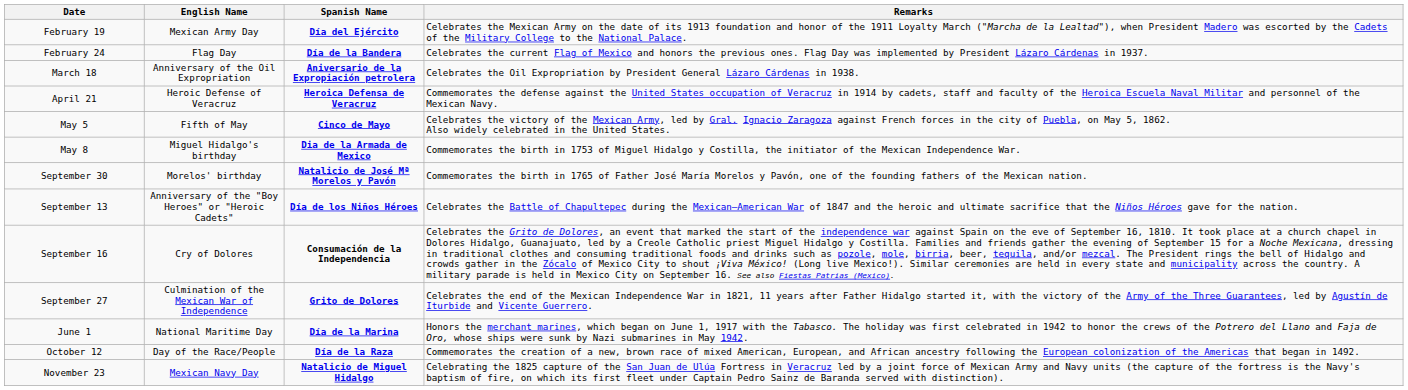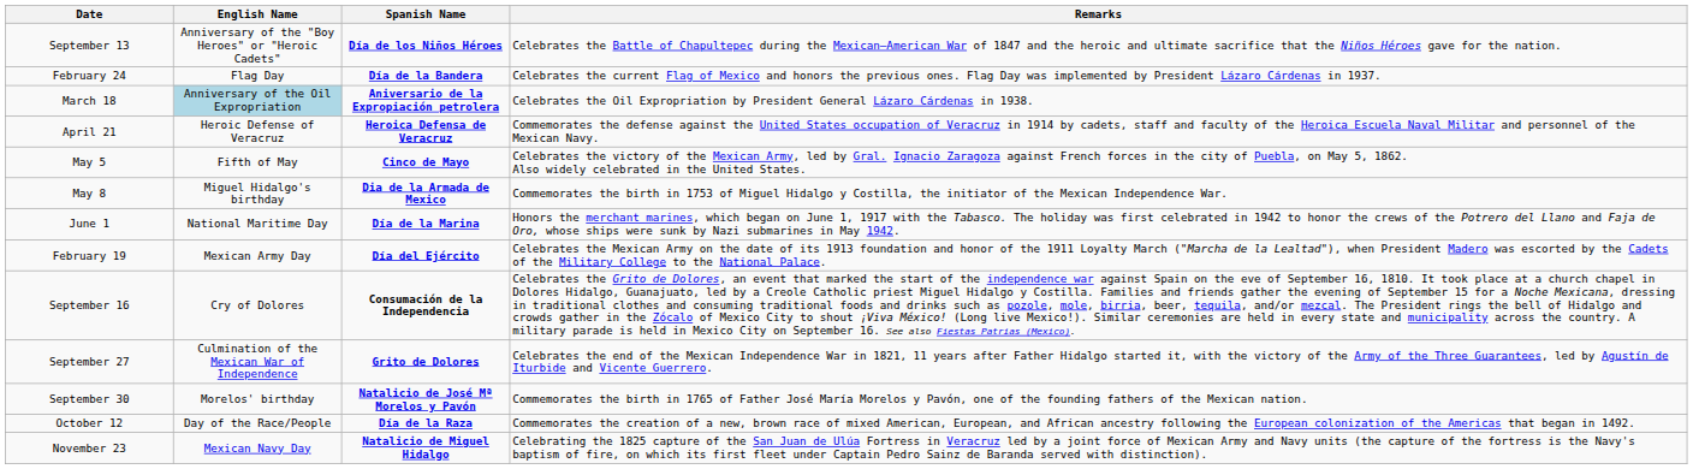 <table Class=wikitable>
 <tr>
 <th>Date</th>
 <th>English Name</th>
 <th>Spanish Name</th>
 <th>Remarks</th>
 </tr>
 <tr>
-<td width="10%" align="center ">February 19</td>
-<td width="10%" align="center">Mexican Army Day</td>
-<td width="10%" align="center"><strong><a href='#'>Día del Ejército</a></strong></td>
-<td>Celebrates the Mexican Army on the date of its 1913 foundation and honor of the 1911 Loyalty March (<em>"Marcha de la Lealtad"</em>), when President <a href='#'>Madero</a> was escorted by the <a href='#'>Cadets</a> of the <a href='#'>Military College</a> to the <a href='#'>National Palace</a>.</td>
+<td width="10%" align="center">September 13</td>
+<td width="10%" align="center">Anniversary of the "Boy Heroes" or "Heroic Cadets"</td>
+<td width="10%" align="center"><strong><a href='#'>Día de los Niños Héroes</a></strong></td>
+<td>Celebrates the <a href='#'>Battle of Chapultepec</a> during the <a href='#'>Mexican–American War</a> of 1847 and the heroic and ultimate sacrifice that the <em><a href='#'>Niños Héroes</a></em> gave for the nation.</td>
 </tr>
 <tr>
 <td width="10%" align="center">February 24</td>
 <td width="10%" align="center">Flag Day</td>
 <td width="10%" align="center"><strong><a href='#'>Día de la Bandera</a></strong></td>
 <td>Celebrates the current <a href='#'>Flag of Mexico</a> and honors the previous ones. Flag Day was implemented by President <a href='#'>Lázaro Cárdenas</a> in 1937.</td>
 </tr>
 <tr>
 <td width="10%" align="center">March 18</td>
-<td width="10%" align="center">Anniversary of the Oil Expropriation</td>
+<td width="10%" align="center" style="background: lightblue;">Anniversary of the Oil Expropriation</td>
 <td width="10%" align="center"><strong><a href='#'>Aniversario de la Expropiación petrolera</a></strong></td>
 <td>Celebrates the Oil Expropriation by President General <a href='#'>Lázaro Cárdenas</a> in 1938.</td>
 </tr>
 <tr>
 <td width="10%" align="center">April 21</td>
 <td width="10%" align="center">Heroic Defense of Veracruz</td>
 <td width="10%" align="center"><strong><a href='#'>Heroica Defensa de Veracruz</a></strong></td>
 <td>Commemorates the defense against the <a href='#'>United States occupation of Veracruz</a> in 1914 by cadets, staff and faculty of the <a href='#'>Heroica Escuela Naval Militar</a> and personnel of the Mexican Navy.</td>
 </tr>
 <tr>
 <td width="10%" align="center">May 5</td>
 <td width="10%" align="center">Fifth of May</td>
 <td width="10%" align="center"><strong><a href='#'>Cinco de Mayo</a></strong></td>
 <td>Celebrates the victory of the <a href='#'>Mexican Army</a>, led by <a href='#'>Gral.</a> <a href='#'>Ignacio Zaragoza</a> against French forces in the city of <a href='#'>Puebla</a>, on May 5, 1862.<br>Also widely celebrated in the United States.</td>
 </tr>
 <tr>
 <td width="10%" align="center">May 8</td>
 <td width="10%" align="center">Miguel Hidalgo's birthday</td>
 <td width="10%" align="center"><strong><a href='#'>Dia de la Armada de Mexico</a></strong></td>
 <td>Commemorates the birth in 1753 of Miguel Hidalgo y Costilla, the initiator of the Mexican Independence War.</td>
 </tr>
 <tr>
-<td width="10%" align="center">September 30</td>
-<td width="10%" align="center">Morelos' birthday</td>
-<td width="10%" align="center"><strong><a href='#'>Natalicio de José Mª Morelos y Pavón</a></strong></td>
-<td>Commemorates the birth in 1765 of Father José María Morelos y Pavón, one of the founding fathers of the Mexican nation.</td>
+<td width="10%" align="center">June 1</td>
+<td width="10%" align="center">National Maritime Day</td>
+<td width="10%" align="center"><strong><a href='#'>Día de la Marina</a></strong></td>
+<td>Honors the <a href='#'>merchant marines</a>, which began on June 1, 1917 with the <em>Tabasco.</em> The holiday was first celebrated in 1942 to honor the crews of the <em>Potrero del Llano</em> and <em>Faja de Oro,</em> whose ships were sunk by Nazi submarines in May <a href='#'>1942</a>.</td>
 </tr>
 <tr>
-<td width="10%" align="center">September 13</td>
-<td width="10%" align="center">Anniversary of the "Boy Heroes" or "Heroic Cadets"</td>
-<td width="10%" align="center"><strong><a href='#'>Día de los Niños Héroes</a></strong></td>
-<td>Celebrates the <a href='#'>Battle of Chapultepec</a> during the <a href='#'>Mexican–American War</a> of 1847 and the heroic and ultimate sacrifice that the <em><a href='#'>Niños Héroes</a></em> gave for the nation.</td>
+<td width="10%" align="center ">February 19</td>
+<td width="10%" align="center">Mexican Army Day</td>
+<td width="10%" align="center"><strong><a href='#'>Día del Ejército</a></strong></td>
+<td>Celebrates the Mexican Army on the date of its 1913 foundation and honor of the 1911 Loyalty March (<em>"Marcha de la Lealtad"</em>), when President <a href='#'>Madero</a> was escorted by the <a href='#'>Cadets</a> of the <a href='#'>Military College</a> to the <a href='#'>National Palace</a>.</td>
 </tr>
 <tr>
 <td width="10%" align="center">September 16</td>
 <td width="10%" align="center">Cry of Dolores</td>
 <td width="10%" align="center"><strong>Consumación de la Independencia</strong></td>
 <td>Celebrates the <em><a href='#'>Grito de Dolores</a></em>, an event that marked the start of the <a href='#'>independence war</a> against Spain on the eve of September 16, 1810. It took place at a church chapel in Dolores Hidalgo, Guanajuato, led by a Creole Catholic priest Miguel Hidalgo y Costilla. Families and friends gather the evening of September 15 for a <em>Noche Mexicana</em>, dressing in traditional clothes and consuming traditional foods and drinks such as <a href='#'>pozole</a>, <a href='#'>mole</a>, <a href='#'>birria</a>, beer, <a href='#'>tequila</a>, and/or <a href='#'>mezcal</a>. The President rings the bell of Hidalgo and crowds gather in the <a href='#'>Zócalo</a> of Mexico City to shout <em>¡Viva México!</em> (Long live Mexico!). Similar ceremonies are held in every state and <a href='#'>municipality</a> across the country. A military parade is held in Mexico City on September 16. <small><em>See also <a href='#'>Fiestas Patrias (Mexico)</a>.</em></small></td>
 </tr>
 <tr>
 <td width="10%" align="center">September 27</td>
 <td width="10%" align="center">Culmination of the <a href='#'>Mexican War of Independence</a></td>
 <td width="10%" align="center"><strong><a href='#'>Grito de Dolores</a></strong></td>
 <td>Celebrates the end of the Mexican Independence War in 1821, 11 years after Father Hidalgo started it, with the victory of the <a href='#'>Army of the Three Guarantees</a>, led by <a href='#'>Agustín de Iturbide</a> and <a href='#'>Vicente Guerrero</a>.</td>
 </tr>
 <tr>
-<td width="10%" align="center">June 1</td>
-<td width="10%" align="center">National Maritime Day</td>
-<td width="10%" align="center"><strong><a href='#'>Día de la Marina</a></strong></td>
-<td>Honors the <a href='#'>merchant marines</a>, which began on June 1, 1917 with the <em>Tabasco.</em> The holiday was first celebrated in 1942 to honor the crews of the <em>Potrero del Llano</em> and <em>Faja de Oro,</em> whose ships were sunk by Nazi submarines in May <a href='#'>1942</a>.</td>
+<td width="10%" align="center">September 30</td>
+<td width="10%" align="center">Morelos' birthday</td>
+<td width="10%" align="center"><strong><a href='#'>Natalicio de José Mª Morelos y Pavón</a></strong></td>
+<td>Commemorates the birth in 1765 of Father José María Morelos y Pavón, one of the founding fathers of the Mexican nation.</td>
 </tr>
 <tr>
 <td width="10%" align="center">October 12</td>
 <td width="10%" align="center">Day of the Race/People</td>
 <td width="10%" align="center"><strong><a href='#'>Día de la Raza</a></strong></td>
 <td>Commemorates the creation of a new, brown race of mixed American, European, and African ancestry following the <a href='#'>European colonization of the Americas</a> that began in 1492.</td>
 </tr>
 <tr>
 <td width="10%" align="center">November 23</td>
 <td width="10%" align="center"><a href='#'>Mexican Navy Day</a></td>
 <td width="10%" align="center"><strong><a href='#'>Natalicio de Miguel Hidalgo</a></strong></td>
 <td>Celebrating the 1825 capture of the <a href='#'>San Juan de Ulúa</a> Fortress in <a href='#'>Veracruz</a> led by a joint force of Mexican Army and Navy units (the capture of the fortress is the Navy's baptism of fire, on which its first fleet under Captain Pedro Sainz de Baranda served with distinction).</td>
 </tr>
 </table>
